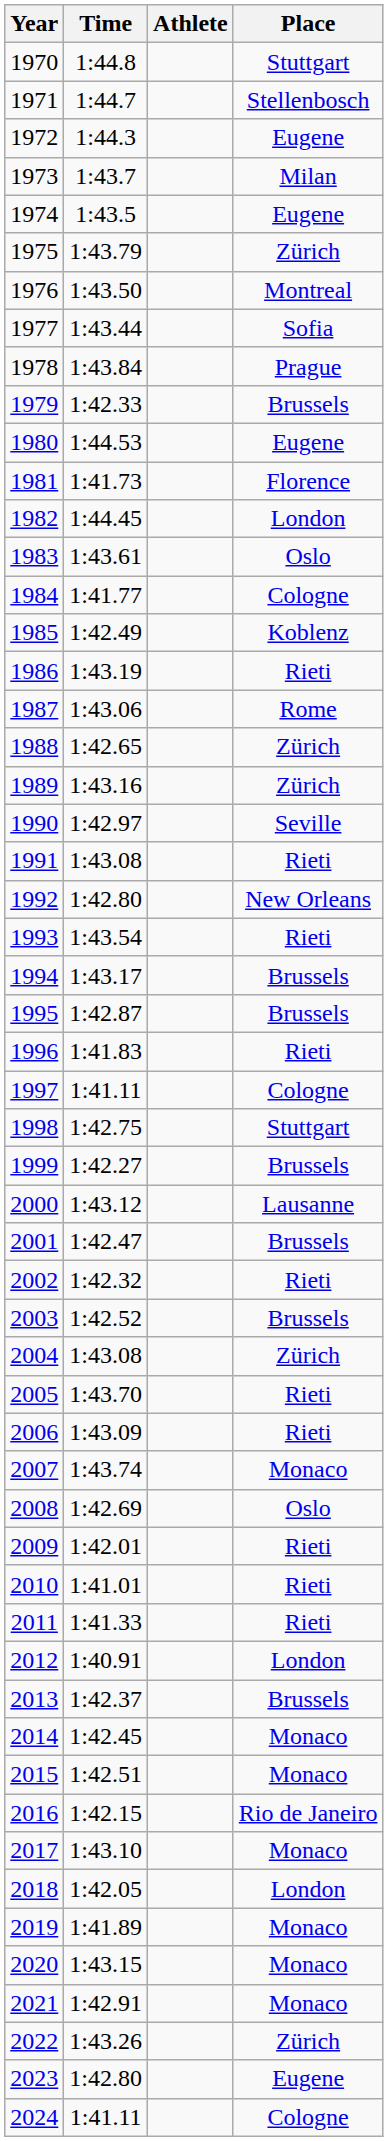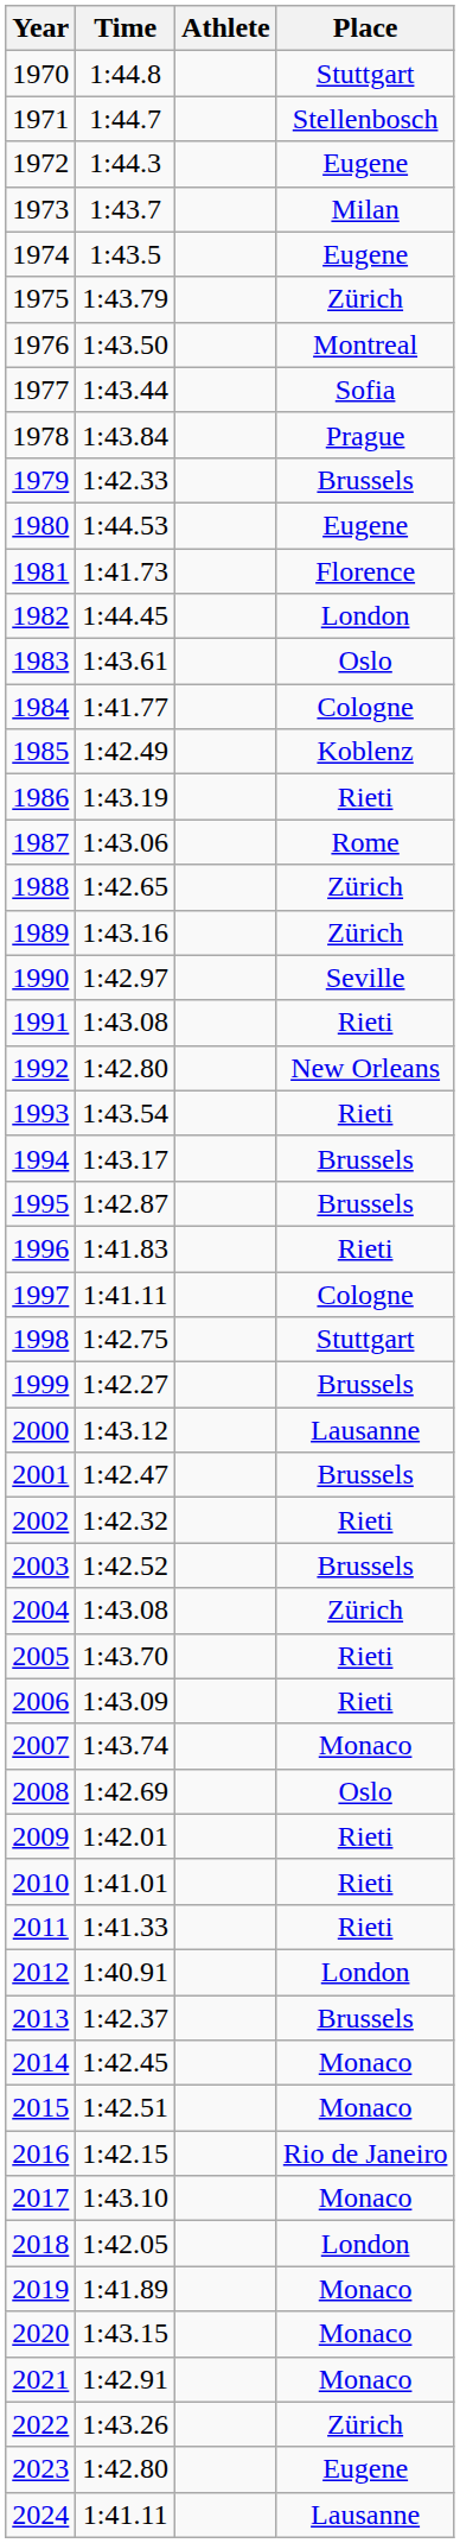 <table class="wikitable sortable" style="text-align:center">
 <tr>
 <th>Year</th>
 <th>Time</th>
 <th>Athlete</th>
 <th>Place</th>
 </tr>
 <tr>
 <td>1970</td>
 <td>1:44.8</td>
 <td align=left></td>
 <td><a href='#'>Stuttgart</a></td>
 </tr>
 <tr>
 <td>1971</td>
 <td>1:44.7</td>
 <td align=left></td>
 <td><a href='#'>Stellenbosch</a></td>
 </tr>
 <tr>
 <td>1972</td>
 <td>1:44.3</td>
 <td align=left></td>
 <td><a href='#'>Eugene</a></td>
 </tr>
 <tr>
 <td>1973</td>
 <td>1:43.7</td>
 <td align=left></td>
 <td><a href='#'>Milan</a></td>
 </tr>
 <tr>
 <td>1974</td>
 <td>1:43.5</td>
 <td align=left></td>
 <td><a href='#'>Eugene</a></td>
 </tr>
 <tr>
 <td>1975</td>
 <td>1:43.79</td>
 <td align=left></td>
 <td><a href='#'>Zürich</a></td>
 </tr>
 <tr>
 <td>1976</td>
 <td>1:43.50</td>
 <td align=left></td>
 <td><a href='#'>Montreal</a></td>
 </tr>
 <tr>
 <td>1977</td>
 <td>1:43.44</td>
 <td align=left></td>
 <td><a href='#'>Sofia</a></td>
 </tr>
 <tr>
 <td>1978</td>
 <td>1:43.84</td>
 <td align=left></td>
 <td><a href='#'>Prague</a></td>
 </tr>
 <tr>
 <td><a href='#'>1979</a></td>
 <td>1:42.33</td>
 <td align=left></td>
 <td><a href='#'>Brussels</a></td>
 </tr>
 <tr>
 <td><a href='#'>1980</a></td>
 <td>1:44.53</td>
 <td align=left></td>
 <td><a href='#'>Eugene</a></td>
 </tr>
 <tr>
 <td><a href='#'>1981</a></td>
 <td>1:41.73</td>
 <td align=left></td>
 <td><a href='#'>Florence</a></td>
 </tr>
 <tr>
 <td><a href='#'>1982</a></td>
 <td>1:44.45</td>
 <td align=left></td>
 <td><a href='#'>London</a></td>
 </tr>
 <tr>
 <td><a href='#'>1983</a></td>
 <td>1:43.61</td>
 <td align=left></td>
 <td><a href='#'>Oslo</a></td>
 </tr>
 <tr>
 <td><a href='#'>1984</a></td>
 <td>1:41.77</td>
 <td align=left></td>
 <td><a href='#'>Cologne</a></td>
 </tr>
 <tr>
 <td><a href='#'>1985</a></td>
 <td>1:42.49</td>
 <td align=left></td>
 <td><a href='#'>Koblenz</a></td>
 </tr>
 <tr>
 <td><a href='#'>1986</a></td>
 <td>1:43.19</td>
 <td align=left></td>
 <td><a href='#'>Rieti</a></td>
 </tr>
 <tr>
 <td><a href='#'>1987</a></td>
 <td>1:43.06</td>
 <td align=left></td>
 <td><a href='#'>Rome</a></td>
 </tr>
 <tr>
 <td><a href='#'>1988</a></td>
 <td>1:42.65</td>
 <td align=left></td>
 <td><a href='#'>Zürich</a></td>
 </tr>
 <tr>
 <td><a href='#'>1989</a></td>
 <td>1:43.16</td>
 <td align=left></td>
 <td><a href='#'>Zürich</a></td>
 </tr>
 <tr>
 <td><a href='#'>1990</a></td>
 <td>1:42.97</td>
 <td align=left></td>
 <td><a href='#'>Seville</a></td>
 </tr>
 <tr>
 <td><a href='#'>1991</a></td>
 <td>1:43.08</td>
 <td align=left></td>
 <td><a href='#'>Rieti</a></td>
 </tr>
 <tr>
 <td><a href='#'>1992</a></td>
 <td>1:42.80</td>
 <td align=left></td>
 <td><a href='#'>New Orleans</a></td>
 </tr>
 <tr>
 <td><a href='#'>1993</a></td>
 <td>1:43.54</td>
 <td align=left></td>
 <td><a href='#'>Rieti</a></td>
 </tr>
 <tr>
 <td><a href='#'>1994</a></td>
 <td>1:43.17</td>
 <td align=left></td>
 <td><a href='#'>Brussels</a></td>
 </tr>
 <tr>
 <td><a href='#'>1995</a></td>
 <td>1:42.87</td>
 <td align=left></td>
 <td><a href='#'>Brussels</a></td>
 </tr>
 <tr>
 <td><a href='#'>1996</a></td>
 <td>1:41.83</td>
 <td align=left></td>
 <td><a href='#'>Rieti</a></td>
 </tr>
 <tr>
 <td><a href='#'>1997</a></td>
 <td>1:41.11</td>
 <td align=left></td>
 <td><a href='#'>Cologne</a></td>
 </tr>
 <tr>
 <td><a href='#'>1998</a></td>
 <td>1:42.75</td>
 <td align=left></td>
 <td><a href='#'>Stuttgart</a></td>
 </tr>
 <tr>
 <td><a href='#'>1999</a></td>
 <td>1:42.27</td>
 <td align=left></td>
 <td><a href='#'>Brussels</a></td>
 </tr>
 <tr>
 <td><a href='#'>2000</a></td>
 <td>1:43.12</td>
 <td align=left></td>
 <td><a href='#'>Lausanne</a></td>
 </tr>
 <tr>
 <td><a href='#'>2001</a></td>
 <td>1:42.47</td>
 <td align=left></td>
 <td><a href='#'>Brussels</a></td>
 </tr>
 <tr>
 <td><a href='#'>2002</a></td>
 <td>1:42.32</td>
 <td align=left></td>
 <td><a href='#'>Rieti</a></td>
 </tr>
 <tr>
 <td><a href='#'>2003</a></td>
 <td>1:42.52</td>
 <td align=left></td>
 <td><a href='#'>Brussels</a></td>
 </tr>
 <tr>
 <td><a href='#'>2004</a></td>
 <td>1:43.08</td>
 <td align=left></td>
 <td><a href='#'>Zürich</a></td>
 </tr>
 <tr>
 <td><a href='#'>2005</a></td>
 <td>1:43.70</td>
 <td align=left></td>
 <td><a href='#'>Rieti</a></td>
 </tr>
 <tr>
 <td><a href='#'>2006</a></td>
 <td>1:43.09</td>
 <td align=left></td>
 <td><a href='#'>Rieti</a></td>
 </tr>
 <tr>
 <td><a href='#'>2007</a></td>
 <td>1:43.74</td>
 <td align=left></td>
 <td><a href='#'>Monaco</a></td>
 </tr>
 <tr>
 <td><a href='#'>2008</a></td>
 <td>1:42.69</td>
 <td align=left></td>
 <td><a href='#'>Oslo</a></td>
 </tr>
 <tr>
 <td><a href='#'>2009</a></td>
 <td>1:42.01</td>
 <td align=left></td>
 <td><a href='#'>Rieti</a></td>
 </tr>
 <tr>
 <td><a href='#'>2010</a></td>
 <td>1:41.01</td>
 <td align=left></td>
 <td><a href='#'>Rieti</a></td>
 </tr>
 <tr>
 <td><a href='#'>2011</a></td>
 <td>1:41.33</td>
 <td align=left></td>
 <td><a href='#'>Rieti</a></td>
 </tr>
 <tr>
 <td><a href='#'>2012</a></td>
 <td>1:40.91</td>
 <td align=left></td>
 <td><a href='#'>London</a></td>
 </tr>
 <tr>
 <td><a href='#'>2013</a></td>
 <td>1:42.37</td>
 <td align=left></td>
 <td><a href='#'>Brussels</a></td>
 </tr>
 <tr>
 <td><a href='#'>2014</a></td>
 <td>1:42.45</td>
 <td align=left></td>
 <td><a href='#'>Monaco</a></td>
 </tr>
 <tr>
 <td><a href='#'>2015</a></td>
 <td>1:42.51</td>
 <td align=left></td>
 <td><a href='#'>Monaco</a></td>
 </tr>
 <tr>
 <td><a href='#'>2016</a></td>
 <td>1:42.15</td>
 <td align=left></td>
 <td><a href='#'>Rio de Janeiro</a></td>
 </tr>
 <tr>
 <td><a href='#'>2017</a></td>
 <td>1:43.10</td>
 <td align=left></td>
 <td><a href='#'>Monaco</a></td>
 </tr>
 <tr>
 <td><a href='#'>2018</a></td>
 <td>1:42.05</td>
 <td align=left></td>
 <td><a href='#'>London</a></td>
 </tr>
 <tr>
 <td><a href='#'>2019</a></td>
 <td>1:41.89</td>
 <td align=left></td>
 <td><a href='#'>Monaco</a></td>
 </tr>
 <tr>
 <td><a href='#'>2020</a></td>
 <td>1:43.15</td>
 <td align=left></td>
 <td><a href='#'>Monaco</a></td>
 </tr>
 <tr>
 <td><a href='#'>2021</a></td>
 <td>1:42.91</td>
 <td align=left></td>
 <td><a href='#'>Monaco</a></td>
 </tr>
 <tr>
 <td><a href='#'>2022</a></td>
 <td>1:43.26</td>
 <td align=left></td>
 <td><a href='#'>Zürich</a></td>
 </tr>
 <tr>
 <td><a href='#'>2023</a></td>
 <td>1:42.80</td>
 <td align=left></td>
 <td><a href='#'>Eugene</a></td>
 </tr>
 <tr>
 <td><a href='#'>2024</a></td>
 <td>1:41.11</td>
 <td align=left></td>
-<td><a href='#'>Cologne</a></td>
+<td><a href='#'>Lausanne</a></td>
 </tr>
 </table>
